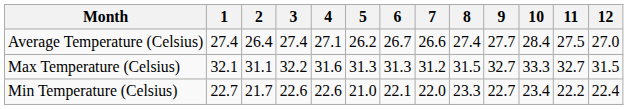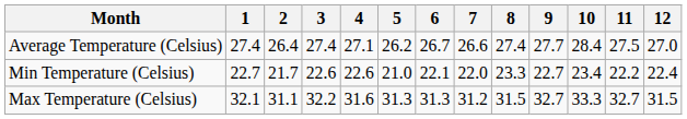 <table class="wikitable">
 <tr>
 <th>Month</th>
 <th>1</th>
 <th>2</th>
 <th>3</th>
 <th>4</th>
 <th>5</th>
 <th>6</th>
 <th>7</th>
 <th>8</th>
 <th>9</th>
 <th>10</th>
 <th>11</th>
 <th>12</th>
 </tr>
 <tr>
 <td>Average Temperature (Celsius)</td>
 <td>27.4</td>
 <td>26.4</td>
 <td>27.4</td>
 <td>27.1</td>
 <td>26.2</td>
 <td>26.7</td>
 <td>26.6</td>
 <td>27.4</td>
 <td>27.7</td>
 <td>28.4</td>
 <td>27.5</td>
 <td>27.0</td>
 </tr>
 <tr>
+<td>Min Temperature (Celsius)</td>
+<td>22.7</td>
+<td>21.7</td>
+<td>22.6</td>
+<td>22.6</td>
+<td>21.0</td>
+<td>22.1</td>
+<td>22.0</td>
+<td>23.3</td>
+<td>22.7</td>
+<td>23.4</td>
+<td>22.2</td>
+<td>22.4</td>
+</tr>
+<tr>
 <td>Max Temperature (Celsius)</td>
 <td>32.1</td>
 <td>31.1</td>
 <td>32.2</td>
 <td>31.6</td>
 <td>31.3</td>
 <td>31.3</td>
 <td>31.2</td>
 <td>31.5</td>
 <td>32.7</td>
 <td>33.3</td>
 <td>32.7</td>
 <td>31.5</td>
 </tr>
-<tr>
-<td>Min Temperature (Celsius)</td>
-<td>22.7</td>
-<td>21.7</td>
-<td>22.6</td>
-<td>22.6</td>
-<td>21.0</td>
-<td>22.1</td>
-<td>22.0</td>
-<td>23.3</td>
-<td>22.7</td>
-<td>23.4</td>
-<td>22.2</td>
-<td>22.4</td>
-</tr>
 </table>
